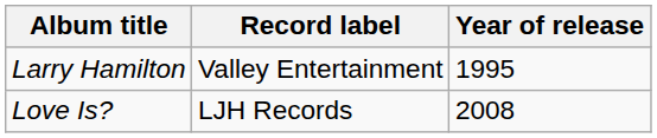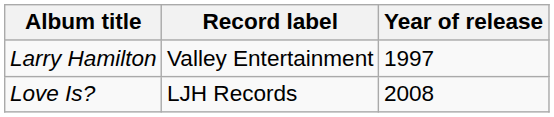 <table class="wikitable sortable">
 <tr>
 <th>Album title</th>
 <th>Record label</th>
 <th>Year of release</th>
 </tr>
 <tr>
 <td><em>Larry Hamilton</em></td>
 <td>Valley Entertainment</td>
-<td>1995</td>
+<td>1997</td>
 </tr>
 <tr>
 <td><em>Love Is?</em></td>
 <td>LJH Records</td>
 <td>2008</td>
 </tr>
 </table>
